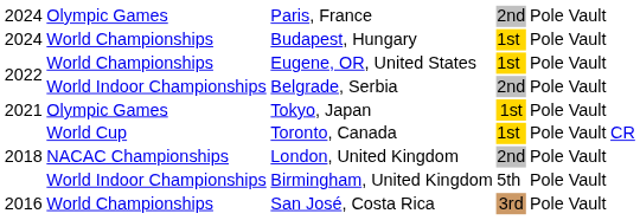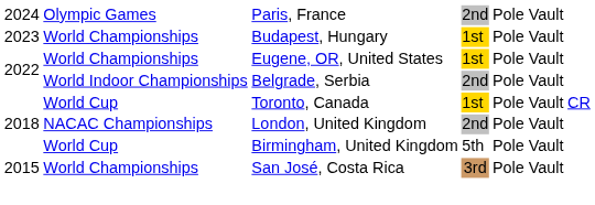 <table>
 <tr>
 <td>2024</td>
 <td><a href='#'>Olympic Games</a></td>
 <td><a href='#'>Paris</a>, France</td>
 <td align = "center "bgcolor = silver>2nd</td>
 <td>Pole Vault</td>
 <td><a href='#'></a></td>
 </tr>
 <tr>
-<td rowspan = 1>2024</td>
+<td rowspan = 1>2023</td>
 <td><a href='#'>World Championships</a></td>
 <td><a href='#'>Budapest</a>, Hungary</td>
 <td bgcolor=gold>1st</td>
 <td>Pole Vault</td>
 <td> </td>
 </tr>
 <tr>
 <td rowspan = 2>2022</td>
 <td><a href='#'>World Championships</a></td>
 <td><a href='#'>Eugene, OR</a>, United States</td>
 <td bgcolor=gold>1st</td>
 <td>Pole Vault</td>
 <td><a href='#'></a> </td>
 </tr>
 <tr>
 <td><a href='#'>World Indoor Championships</a></td>
 <td><a href='#'>Belgrade</a>, Serbia</td>
 <td bgcolor=silver>2nd</td>
 <td>Pole Vault</td>
 <td><a href='#'></a></td>
 </tr>
 <tr>
-<td>2021</td>
-<td><a href='#'>Olympic Games</a></td>
-<td><a href='#'>Tokyo</a>, Japan</td>
-<td align = "center "bgcolor = gold>1st</td>
-<td>Pole Vault</td>
-<td><a href='#'></a></td>
-</tr>
-<tr>
 <td rowspan=3>2018</td>
 <td><a href='#'>World Cup</a></td>
 <td><a href='#'>Toronto</a>, Canada</td>
 <td bgcolor=gold>1st</td>
 <td>Pole Vault</td>
 <td> <a href='#'>CR</a></td>
 </tr>
 <tr>
 <td><a href='#'>NACAC Championships</a></td>
 <td><a href='#'>London</a>, United Kingdom</td>
 <td bgcolor=silver>2nd</td>
 <td>Pole Vault</td>
 <td></td>
 </tr>
 <tr>
-<td><a href='#'>World Indoor Championships</a></td>
+<td><a href='#'>World Cup</a></td>
 <td><a href='#'>Birmingham</a>, United Kingdom</td>
 <td>5th</td>
 <td>Pole Vault</td>
 <td><a href='#'></a></td>
 </tr>
 <tr>
-<td>2016</td>
+<td>2015</td>
 <td><a href='#'>World Championships</a></td>
 <td><a href='#'>San José</a>, Costa Rica</td>
 <td align = "center "bgcolor = cc9966>3rd</td>
 <td>Pole Vault</td>
 <td></td>
 </tr>
 </table>
